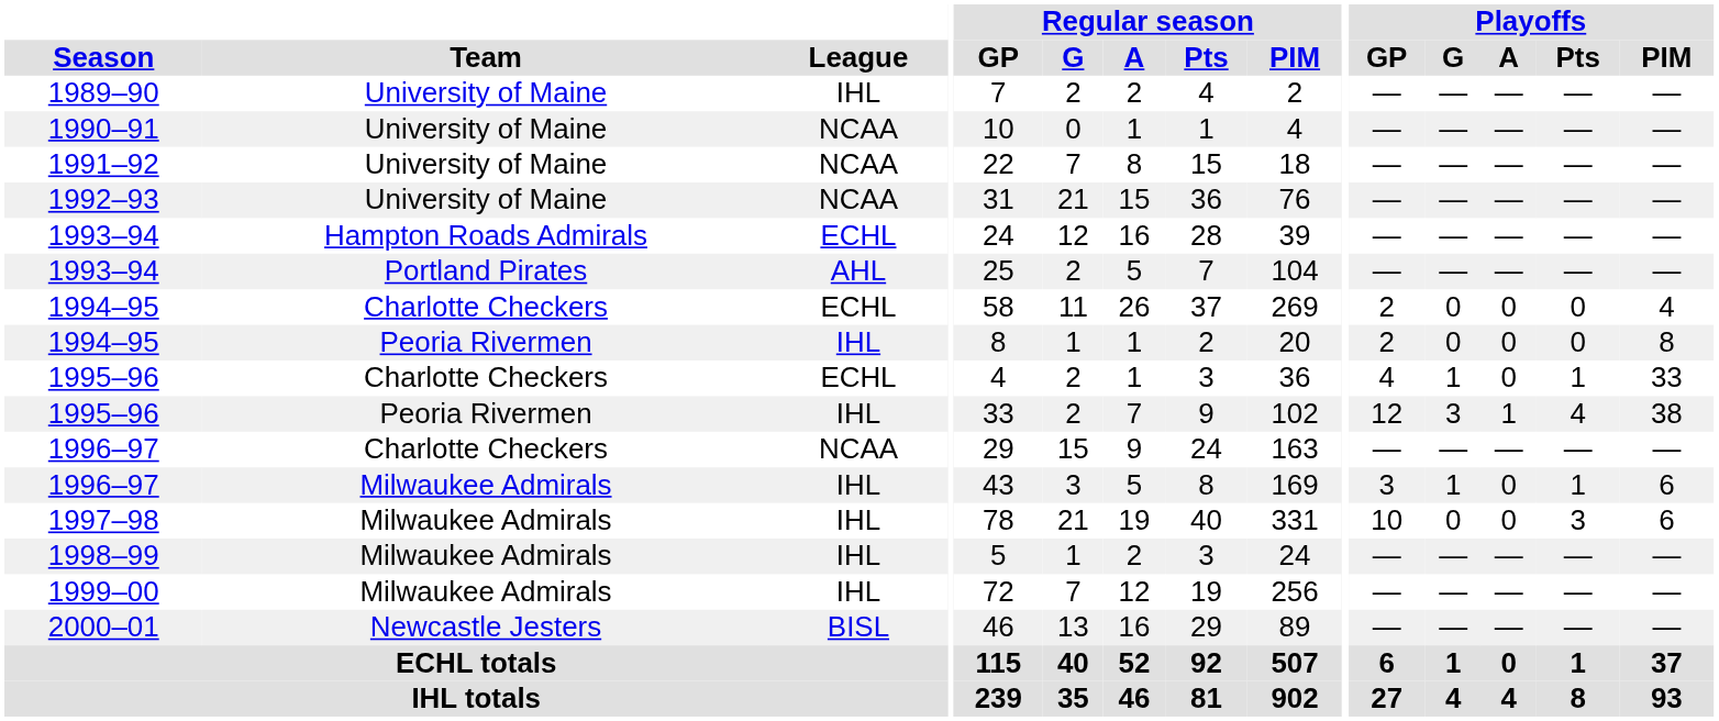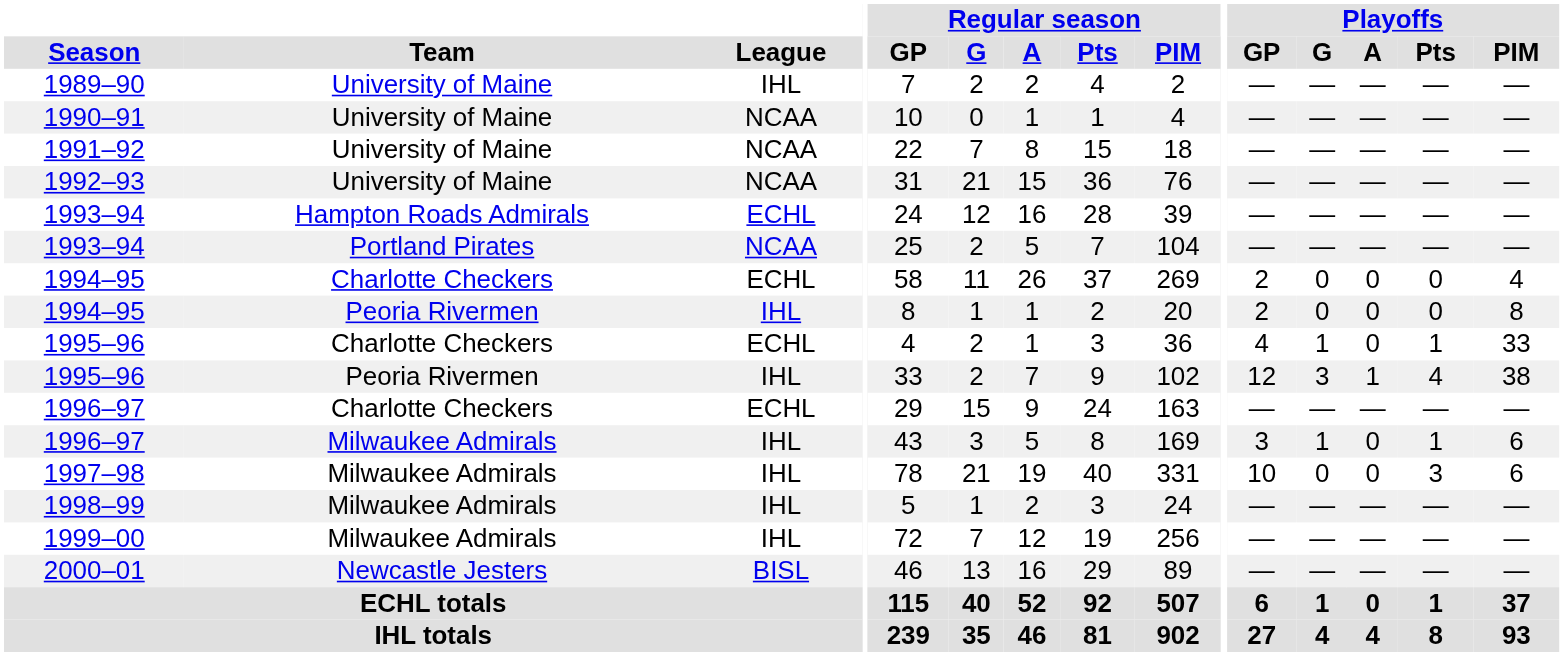 <table border="0" cellpadding="1" cellspacing="0" style="text-align:center; width:60em">
 <tr bgcolor="#e0e0e0">
 <th colspan="3" bgcolor="#ffffff"></th>
 <th rowspan="99" bgcolor="#ffffff"></th>
 <th colspan="5"><a href='#'>Regular season</a></th>
 <th rowspan="99" bgcolor="#ffffff"></th>
 <th colspan="5"><a href='#'>Playoffs</a></th>
 </tr>
 <tr bgcolor="#e0e0e0">
 <th><a href='#'>Season</a></th>
 <th>Team</th>
 <th>League</th>
 <th>GP</th>
 <th><a href='#'>G</a></th>
 <th><a href='#'>A</a></th>
 <th><a href='#'>Pts</a></th>
 <th><a href='#'>PIM</a></th>
 <th>GP</th>
 <th>G</th>
 <th>A</th>
 <th>Pts</th>
 <th>PIM</th>
 </tr>
 <tr>
 <td><a href='#'>1989–90</a></td>
 <td><a href='#'>University of Maine</a></td>
 <td>IHL</td>
 <td>7</td>
 <td>2</td>
 <td>2</td>
 <td>4</td>
 <td>2</td>
 <td>—</td>
 <td>—</td>
 <td>—</td>
 <td>—</td>
 <td>—</td>
 </tr>
 <tr bgcolor="#f0f0f0">
 <td><a href='#'>1990–91</a></td>
 <td>University of Maine</td>
 <td>NCAA</td>
 <td>10</td>
 <td>0</td>
 <td>1</td>
 <td>1</td>
 <td>4</td>
 <td>—</td>
 <td>—</td>
 <td>—</td>
 <td>—</td>
 <td>—</td>
 </tr>
 <tr>
 <td><a href='#'>1991–92</a></td>
 <td>University of Maine</td>
 <td>NCAA</td>
 <td>22</td>
 <td>7</td>
 <td>8</td>
 <td>15</td>
 <td>18</td>
 <td>—</td>
 <td>—</td>
 <td>—</td>
 <td>—</td>
 <td>—</td>
 </tr>
 <tr bgcolor="#f0f0f0">
 <td><a href='#'>1992–93</a></td>
 <td>University of Maine</td>
 <td>NCAA</td>
 <td>31</td>
 <td>21</td>
 <td>15</td>
 <td>36</td>
 <td>76</td>
 <td>—</td>
 <td>—</td>
 <td>—</td>
 <td>—</td>
 <td>—</td>
 </tr>
 <tr>
 <td><a href='#'>1993–94</a></td>
 <td><a href='#'>Hampton Roads Admirals</a></td>
 <td><a href='#'>ECHL</a></td>
 <td>24</td>
 <td>12</td>
 <td>16</td>
 <td>28</td>
 <td>39</td>
 <td>—</td>
 <td>—</td>
 <td>—</td>
 <td>—</td>
 <td>—</td>
 </tr>
 <tr bgcolor="#f0f0f0">
 <td><a href='#'>1993–94</a></td>
 <td><a href='#'>Portland Pirates</a></td>
-<td><a href='#'>AHL</a></td>
+<td><a href='#'>NCAA</a></td>
 <td>25</td>
 <td>2</td>
 <td>5</td>
 <td>7</td>
 <td>104</td>
 <td>—</td>
 <td>—</td>
 <td>—</td>
 <td>—</td>
 <td>—</td>
 </tr>
 <tr>
 <td><a href='#'>1994–95</a></td>
 <td><a href='#'>Charlotte Checkers</a></td>
 <td>ECHL</td>
 <td>58</td>
 <td>11</td>
 <td>26</td>
 <td>37</td>
 <td>269</td>
 <td>2</td>
 <td>0</td>
 <td>0</td>
 <td>0</td>
 <td>4</td>
 </tr>
 <tr bgcolor="#f0f0f0">
 <td><a href='#'>1994–95</a></td>
 <td><a href='#'>Peoria Rivermen</a></td>
 <td><a href='#'>IHL</a></td>
 <td>8</td>
 <td>1</td>
 <td>1</td>
 <td>2</td>
 <td>20</td>
 <td>2</td>
 <td>0</td>
 <td>0</td>
 <td>0</td>
 <td>8</td>
 </tr>
 <tr>
 <td><a href='#'>1995–96</a></td>
 <td>Charlotte Checkers</td>
 <td>ECHL</td>
 <td>4</td>
 <td>2</td>
 <td>1</td>
 <td>3</td>
 <td>36</td>
 <td>4</td>
 <td>1</td>
 <td>0</td>
 <td>1</td>
 <td>33</td>
 </tr>
 <tr bgcolor="#f0f0f0">
 <td><a href='#'>1995–96</a></td>
 <td>Peoria Rivermen</td>
 <td>IHL</td>
 <td>33</td>
 <td>2</td>
 <td>7</td>
 <td>9</td>
 <td>102</td>
 <td>12</td>
 <td>3</td>
 <td>1</td>
 <td>4</td>
 <td>38</td>
 </tr>
 <tr>
 <td><a href='#'>1996–97</a></td>
 <td>Charlotte Checkers</td>
-<td>NCAA</td>
+<td>ECHL</td>
 <td>29</td>
 <td>15</td>
 <td>9</td>
 <td>24</td>
 <td>163</td>
 <td>—</td>
 <td>—</td>
 <td>—</td>
 <td>—</td>
 <td>—</td>
 </tr>
 <tr bgcolor="#f0f0f0">
 <td><a href='#'>1996–97</a></td>
 <td><a href='#'>Milwaukee Admirals</a></td>
 <td>IHL</td>
 <td>43</td>
 <td>3</td>
 <td>5</td>
 <td>8</td>
 <td>169</td>
 <td>3</td>
 <td>1</td>
 <td>0</td>
 <td>1</td>
 <td>6</td>
 </tr>
 <tr>
 <td><a href='#'>1997–98</a></td>
 <td>Milwaukee Admirals</td>
 <td>IHL</td>
 <td>78</td>
 <td>21</td>
 <td>19</td>
 <td>40</td>
 <td>331</td>
 <td>10</td>
 <td>0</td>
 <td>0</td>
 <td>3</td>
 <td>6</td>
 </tr>
 <tr bgcolor="#f0f0f0">
 <td><a href='#'>1998–99</a></td>
 <td>Milwaukee Admirals</td>
 <td>IHL</td>
 <td>5</td>
 <td>1</td>
 <td>2</td>
 <td>3</td>
 <td>24</td>
 <td>—</td>
 <td>—</td>
 <td>—</td>
 <td>—</td>
 <td>—</td>
 </tr>
 <tr>
 <td><a href='#'>1999–00</a></td>
 <td>Milwaukee Admirals</td>
 <td>IHL</td>
 <td>72</td>
 <td>7</td>
 <td>12</td>
 <td>19</td>
 <td>256</td>
 <td>—</td>
 <td>—</td>
 <td>—</td>
 <td>—</td>
 <td>—</td>
 </tr>
 <tr bgcolor="#f0f0f0">
 <td><a href='#'>2000–01</a></td>
 <td><a href='#'>Newcastle Jesters</a></td>
 <td><a href='#'>BISL</a></td>
 <td>46</td>
 <td>13</td>
 <td>16</td>
 <td>29</td>
 <td>89</td>
 <td>—</td>
 <td>—</td>
 <td>—</td>
 <td>—</td>
 <td>—</td>
 </tr>
 <tr>
 </tr>
 <tr ALIGN="center" bgcolor="#e0e0e0">
 <th colspan="3">ECHL totals</th>
 <th ALIGN="center">115</th>
 <th ALIGN="center">40</th>
 <th ALIGN="center">52</th>
 <th ALIGN="center">92</th>
 <th ALIGN="center">507</th>
 <th ALIGN="center">6</th>
 <th ALIGN="center">1</th>
 <th ALIGN="center">0</th>
 <th ALIGN="center">1</th>
 <th ALIGN="center">37</th>
 </tr>
 <tr>
 </tr>
 <tr ALIGN="center" bgcolor="#e0e0e0">
 <th colspan="3">IHL totals</th>
 <th ALIGN="center">239</th>
 <th ALIGN="center">35</th>
 <th ALIGN="center">46</th>
 <th ALIGN="center">81</th>
 <th ALIGN="center">902</th>
 <th ALIGN="center">27</th>
 <th ALIGN="center">4</th>
 <th ALIGN="center">4</th>
 <th ALIGN="center">8</th>
 <th ALIGN="center">93</th>
 </tr>
 </table>
